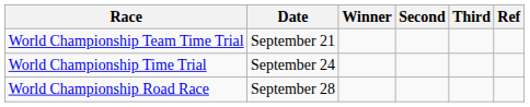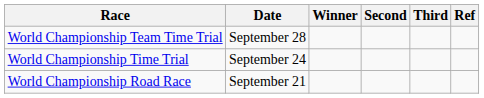 <table class="wikitable">
 <tr>
 <th>Race</th>
 <th>Date</th>
 <th>Winner</th>
 <th>Second</th>
 <th>Third</th>
 <th>Ref</th>
 </tr>
 <tr>
 <td><a href='#'>World Championship Team Time Trial</a></td>
-<td>September 21</td>
+<td>September 28</td>
 <td> </td>
 <td> </td>
 <td> </td>
 <td></td>
 </tr>
 <tr>
 <td><a href='#'>World Championship Time Trial</a></td>
 <td>September 24</td>
 <td></td>
 <td></td>
 <td></td>
 <td></td>
 </tr>
 <tr>
 <td><a href='#'>World Championship Road Race</a></td>
-<td>September 28</td>
+<td>September 21</td>
 <td></td>
 <td></td>
 <td></td>
 <td></td>
 </tr>
 </table>
